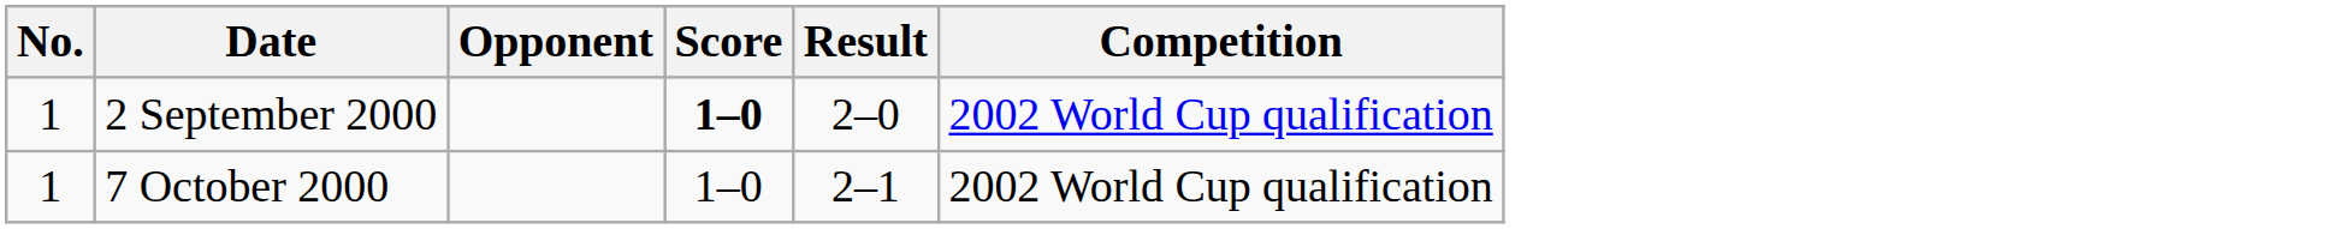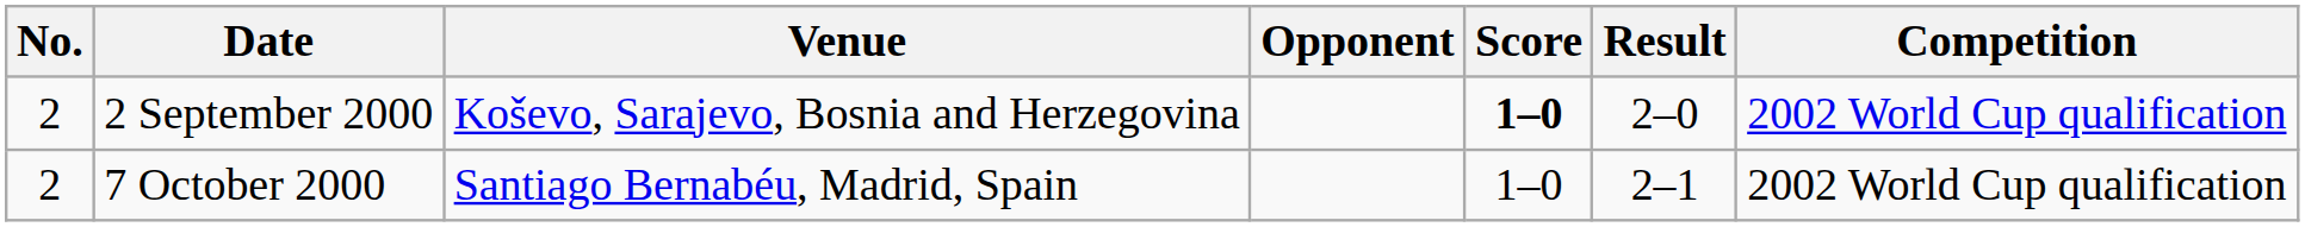 <table class="wikitable sortable">
 <tr>
 <th scope="col">No.</th>
 <th scope="col">Date</th>
+<th scope="col">Venue</th>
 <th scope="col">Opponent</th>
 <th scope="col">Score</th>
 <th scope="col">Result</th>
 <th scope="col">Competition</th>
 </tr>
 <tr>
-<td align="center">1</td>
+<td align="center">2</td>
 <td>2 September 2000</td>
+<td><a href='#'>Koševo</a>, <a href='#'>Sarajevo</a>, Bosnia and Herzegovina</td>
 <td></td>
 <td align="center"><strong>1–0</strong></td>
 <td align="center">2–0</td>
 <td><a href='#'>2002 World Cup qualification</a></td>
 </tr>
 <tr>
-<td align="center">1</td>
+<td align="center">2</td>
 <td>7 October 2000</td>
+<td><a href='#'>Santiago Bernabéu</a>, Madrid, Spain</td>
 <td></td>
 <td align="center">1–0</td>
 <td align="center">2–1</td>
 <td>2002 World Cup qualification</td>
 </tr>
 </table>
